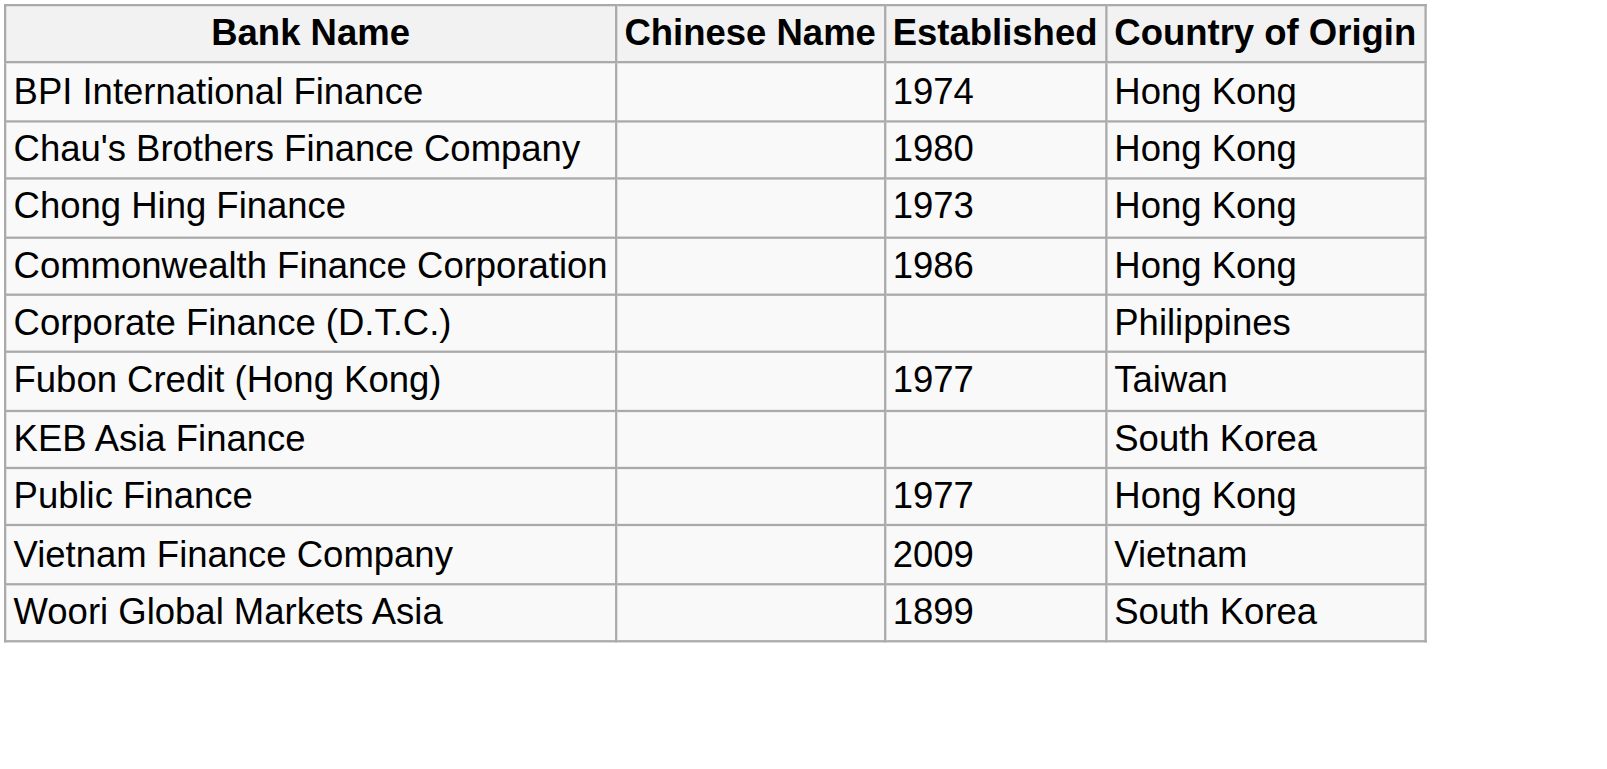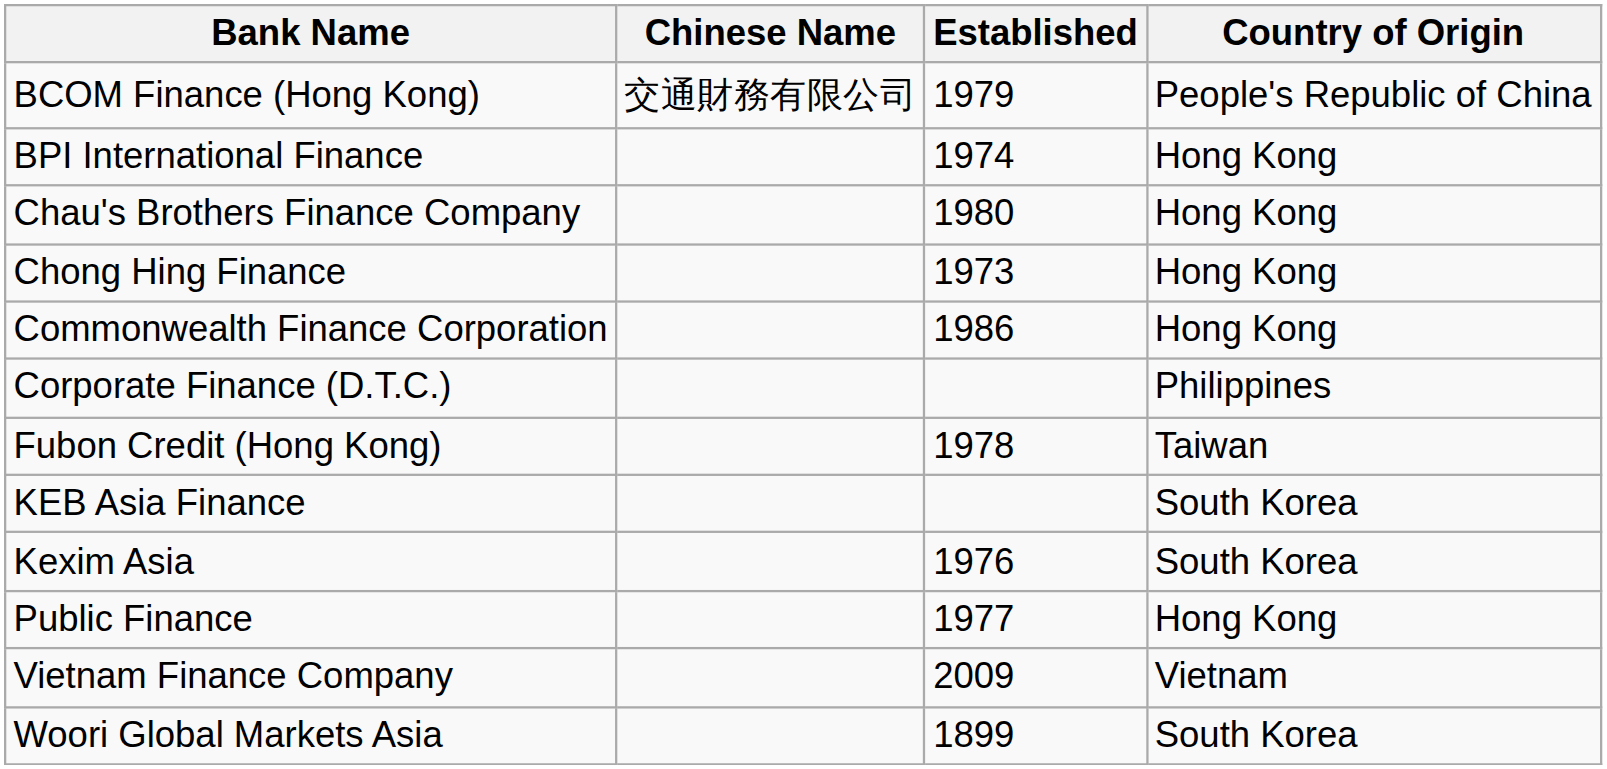 <table class="wikitable sortable">
 <tr>
 <th scope="col">Bank Name</th>
 <th scope="col">Chinese Name</th>
 <th scope="col">Established</th>
 <th scope="col">Country of Origin</th>
+</tr>
+<tr>
+<td>BCOM Finance (Hong Kong)</td>
+<td>交通財務有限公司</td>
+<td>1979</td>
+<td> People's Republic of China</td>
 </tr>
 <tr>
 <td>BPI International Finance</td>
 <td></td>
 <td>1974</td>
 <td> Hong Kong</td>
 </tr>
 <tr>
 <td>Chau's Brothers Finance Company</td>
 <td></td>
 <td>1980</td>
 <td> Hong Kong</td>
 </tr>
 <tr>
 <td>Chong Hing Finance</td>
 <td></td>
 <td>1973</td>
 <td> Hong Kong</td>
 </tr>
 <tr>
 <td>Commonwealth Finance Corporation</td>
 <td></td>
 <td>1986</td>
 <td> Hong Kong</td>
 </tr>
 <tr>
 <td>Corporate Finance (D.T.C.)</td>
 <td></td>
 <td></td>
 <td> Philippines</td>
 </tr>
 <tr>
 <td>Fubon Credit (Hong Kong)</td>
 <td></td>
-<td>1977</td>
+<td>1978</td>
 <td> Taiwan</td>
 </tr>
 <tr>
 <td>KEB Asia Finance</td>
 <td></td>
 <td></td>
+<td> South Korea</td>
+</tr>
+<tr>
+<td>Kexim Asia</td>
+<td></td>
+<td>1976</td>
 <td> South Korea</td>
 </tr>
 <tr>
 <td>Public Finance</td>
 <td></td>
 <td>1977</td>
 <td> Hong Kong</td>
 </tr>
 <tr>
 <td>Vietnam Finance Company</td>
 <td></td>
 <td>2009</td>
 <td> Vietnam</td>
 </tr>
 <tr>
 <td>Woori Global Markets Asia</td>
 <td></td>
 <td>1899</td>
 <td> South Korea</td>
 </tr>
 </table>
